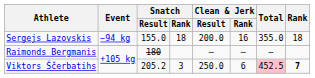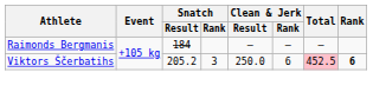 <table class="wikitable" style="font-size:90%">
 <tr>
 <th rowspan="2">Athlete</th>
 <th rowspan="2">Event</th>
 <th colspan="2">Snatch</th>
 <th colspan="2">Clean & Jerk</th>
 <th rowspan="2">Total</th>
 <th rowspan="2">Rank</th>
 </tr>
 <tr style="font-size:95%">
 <th>Result</th>
 <th>Rank</th>
 <th>Result</th>
 <th>Rank</th>
 </tr>
 <tr align=center>
-<td align=left><a href='#'>Sergejs Lazovskis</a></td>
-<td align=left rowspan=1><a href='#'>−94 kg</a></td>
-<td>155.0</td>
-<td>18</td>
-<td>200.0</td>
-<td>16</td>
-<td>355.0</td>
-<td>18</td>
-</tr>
-<tr align=center>
 <td align=left><a href='#'>Raimonds Bergmanis</a></td>
 <td align=left rowspan=2><a href='#'>+105 kg</a></td>
-<td><s>180</s></td>
+<td><s>184</s></td>
 <td></td>
 <td>—</td>
 <td>—</td>
 <td>—</td>
 <td></td>
 </tr>
 <tr align=center>
 <td align=left><a href='#'>Viktors Ščerbatihs</a></td>
 <td>205.2</td>
 <td>3</td>
 <td>250.0</td>
 <td>6</td>
 <td style="background: pink;">452.5</td>
-<td><strong>7</strong></td>
+<td><strong>6</strong></td>
 </tr>
 </table>
